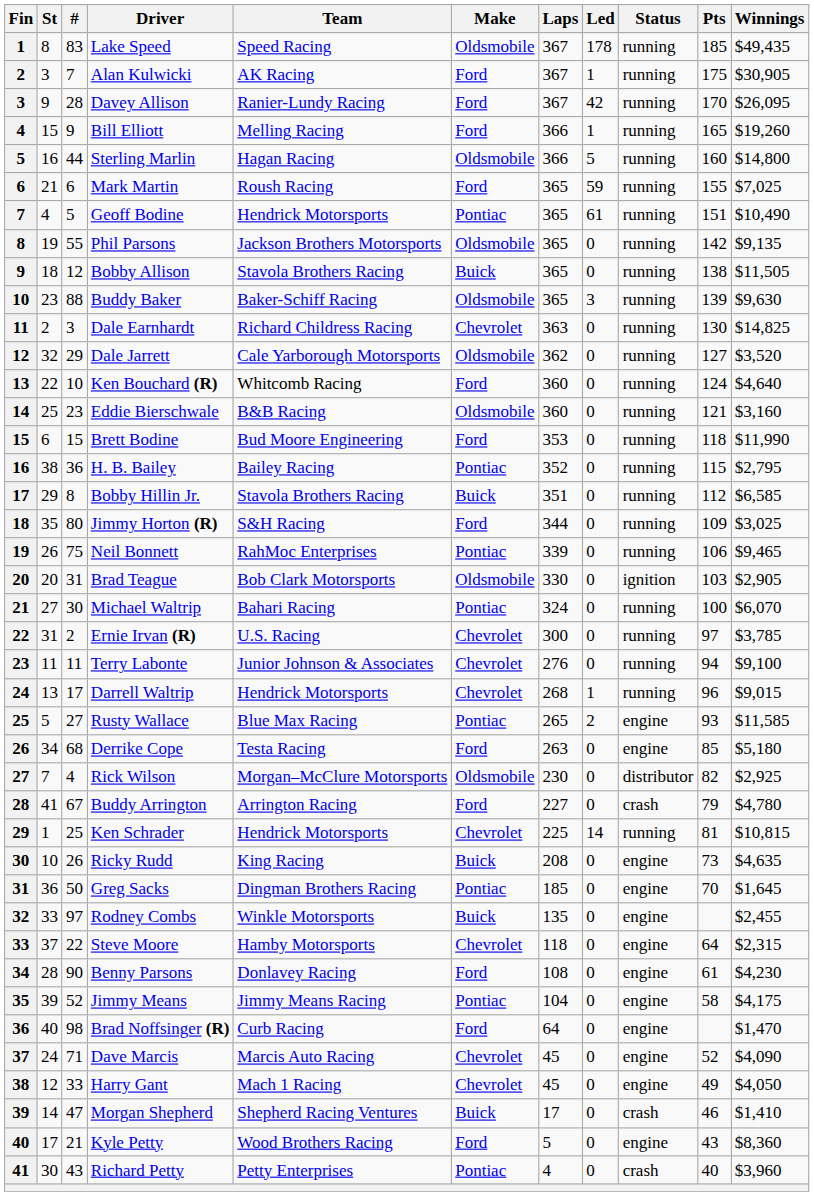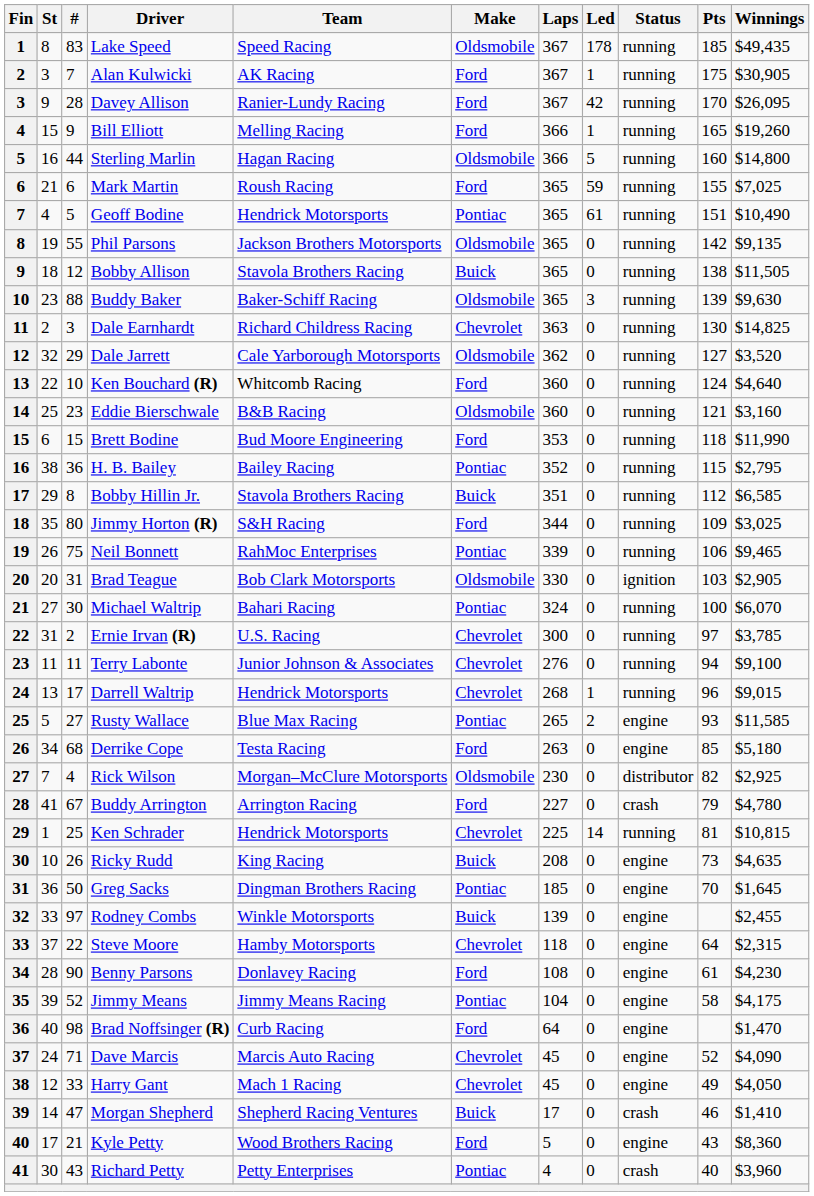 <table class="wikitable" style="font-size:95%">
 <tr>
 <th>Fin</th>
 <th>St</th>
 <th>#</th>
 <th>Driver</th>
 <th>Team</th>
 <th>Make</th>
 <th>Laps</th>
 <th>Led</th>
 <th>Status</th>
 <th>Pts</th>
 <th>Winnings</th>
 </tr>
 <tr>
 <th>1</th>
 <td>8</td>
 <td>83</td>
 <td><a href='#'>Lake Speed</a></td>
 <td><a href='#'>Speed Racing</a></td>
 <td><a href='#'>Oldsmobile</a></td>
 <td>367</td>
 <td>178</td>
 <td>running</td>
 <td>185</td>
 <td>$49,435</td>
 </tr>
 <tr>
 <th>2</th>
 <td>3</td>
 <td>7</td>
 <td><a href='#'>Alan Kulwicki</a></td>
 <td><a href='#'>AK Racing</a></td>
 <td><a href='#'>Ford</a></td>
 <td>367</td>
 <td>1</td>
 <td>running</td>
 <td>175</td>
 <td>$30,905</td>
 </tr>
 <tr>
 <th>3</th>
 <td>9</td>
 <td>28</td>
 <td><a href='#'>Davey Allison</a></td>
 <td><a href='#'>Ranier-Lundy Racing</a></td>
 <td><a href='#'>Ford</a></td>
 <td>367</td>
 <td>42</td>
 <td>running</td>
 <td>170</td>
 <td>$26,095</td>
 </tr>
 <tr>
 <th>4</th>
 <td>15</td>
 <td>9</td>
 <td><a href='#'>Bill Elliott</a></td>
 <td><a href='#'>Melling Racing</a></td>
 <td><a href='#'>Ford</a></td>
 <td>366</td>
 <td>1</td>
 <td>running</td>
 <td>165</td>
 <td>$19,260</td>
 </tr>
 <tr>
 <th>5</th>
 <td>16</td>
 <td>44</td>
 <td><a href='#'>Sterling Marlin</a></td>
 <td><a href='#'>Hagan Racing</a></td>
 <td><a href='#'>Oldsmobile</a></td>
 <td>366</td>
 <td>5</td>
 <td>running</td>
 <td>160</td>
 <td>$14,800</td>
 </tr>
 <tr>
 <th>6</th>
 <td>21</td>
 <td>6</td>
 <td><a href='#'>Mark Martin</a></td>
 <td><a href='#'>Roush Racing</a></td>
 <td><a href='#'>Ford</a></td>
 <td>365</td>
 <td>59</td>
 <td>running</td>
 <td>155</td>
 <td>$7,025</td>
 </tr>
 <tr>
 <th>7</th>
 <td>4</td>
 <td>5</td>
 <td><a href='#'>Geoff Bodine</a></td>
 <td><a href='#'>Hendrick Motorsports</a></td>
 <td><a href='#'>Pontiac</a></td>
 <td>365</td>
 <td>61</td>
 <td>running</td>
 <td>151</td>
 <td>$10,490</td>
 </tr>
 <tr>
 <th>8</th>
 <td>19</td>
 <td>55</td>
 <td><a href='#'>Phil Parsons</a></td>
 <td><a href='#'>Jackson Brothers Motorsports</a></td>
 <td><a href='#'>Oldsmobile</a></td>
 <td>365</td>
 <td>0</td>
 <td>running</td>
 <td>142</td>
 <td>$9,135</td>
 </tr>
 <tr>
 <th>9</th>
 <td>18</td>
 <td>12</td>
 <td><a href='#'>Bobby Allison</a></td>
 <td><a href='#'>Stavola Brothers Racing</a></td>
 <td><a href='#'>Buick</a></td>
 <td>365</td>
 <td>0</td>
 <td>running</td>
 <td>138</td>
 <td>$11,505</td>
 </tr>
 <tr>
 <th>10</th>
 <td>23</td>
 <td>88</td>
 <td><a href='#'>Buddy Baker</a></td>
 <td><a href='#'>Baker-Schiff Racing</a></td>
 <td><a href='#'>Oldsmobile</a></td>
 <td>365</td>
 <td>3</td>
 <td>running</td>
 <td>139</td>
 <td>$9,630</td>
 </tr>
 <tr>
 <th>11</th>
 <td>2</td>
 <td>3</td>
 <td><a href='#'>Dale Earnhardt</a></td>
 <td><a href='#'>Richard Childress Racing</a></td>
 <td><a href='#'>Chevrolet</a></td>
 <td>363</td>
 <td>0</td>
 <td>running</td>
 <td>130</td>
 <td>$14,825</td>
 </tr>
 <tr>
 <th>12</th>
 <td>32</td>
 <td>29</td>
 <td><a href='#'>Dale Jarrett</a></td>
 <td><a href='#'>Cale Yarborough Motorsports</a></td>
 <td><a href='#'>Oldsmobile</a></td>
 <td>362</td>
 <td>0</td>
 <td>running</td>
 <td>127</td>
 <td>$3,520</td>
 </tr>
 <tr>
 <th>13</th>
 <td>22</td>
 <td>10</td>
 <td><a href='#'>Ken Bouchard</a> <strong>(R)</strong></td>
 <td>Whitcomb Racing</td>
 <td><a href='#'>Ford</a></td>
 <td>360</td>
 <td>0</td>
 <td>running</td>
 <td>124</td>
 <td>$4,640</td>
 </tr>
 <tr>
 <th>14</th>
 <td>25</td>
 <td>23</td>
 <td><a href='#'>Eddie Bierschwale</a></td>
 <td><a href='#'>B&B Racing</a></td>
 <td><a href='#'>Oldsmobile</a></td>
 <td>360</td>
 <td>0</td>
 <td>running</td>
 <td>121</td>
 <td>$3,160</td>
 </tr>
 <tr>
 <th>15</th>
 <td>6</td>
 <td>15</td>
 <td><a href='#'>Brett Bodine</a></td>
 <td><a href='#'>Bud Moore Engineering</a></td>
 <td><a href='#'>Ford</a></td>
 <td>353</td>
 <td>0</td>
 <td>running</td>
 <td>118</td>
 <td>$11,990</td>
 </tr>
 <tr>
 <th>16</th>
 <td>38</td>
 <td>36</td>
 <td><a href='#'>H. B. Bailey</a></td>
 <td><a href='#'>Bailey Racing</a></td>
 <td><a href='#'>Pontiac</a></td>
 <td>352</td>
 <td>0</td>
 <td>running</td>
 <td>115</td>
 <td>$2,795</td>
 </tr>
 <tr>
 <th>17</th>
 <td>29</td>
 <td>8</td>
 <td><a href='#'>Bobby Hillin Jr.</a></td>
 <td><a href='#'>Stavola Brothers Racing</a></td>
 <td><a href='#'>Buick</a></td>
 <td>351</td>
 <td>0</td>
 <td>running</td>
 <td>112</td>
 <td>$6,585</td>
 </tr>
 <tr>
 <th>18</th>
 <td>35</td>
 <td>80</td>
 <td><a href='#'>Jimmy Horton</a> <strong>(R)</strong></td>
 <td><a href='#'>S&H Racing</a></td>
 <td><a href='#'>Ford</a></td>
 <td>344</td>
 <td>0</td>
 <td>running</td>
 <td>109</td>
 <td>$3,025</td>
 </tr>
 <tr>
 <th>19</th>
 <td>26</td>
 <td>75</td>
 <td><a href='#'>Neil Bonnett</a></td>
 <td><a href='#'>RahMoc Enterprises</a></td>
 <td><a href='#'>Pontiac</a></td>
 <td>339</td>
 <td>0</td>
 <td>running</td>
 <td>106</td>
 <td>$9,465</td>
 </tr>
 <tr>
 <th>20</th>
 <td>20</td>
 <td>31</td>
 <td><a href='#'>Brad Teague</a></td>
 <td><a href='#'>Bob Clark Motorsports</a></td>
 <td><a href='#'>Oldsmobile</a></td>
 <td>330</td>
 <td>0</td>
 <td>ignition</td>
 <td>103</td>
 <td>$2,905</td>
 </tr>
 <tr>
 <th>21</th>
 <td>27</td>
 <td>30</td>
 <td><a href='#'>Michael Waltrip</a></td>
 <td><a href='#'>Bahari Racing</a></td>
 <td><a href='#'>Pontiac</a></td>
 <td>324</td>
 <td>0</td>
 <td>running</td>
 <td>100</td>
 <td>$6,070</td>
 </tr>
 <tr>
 <th>22</th>
 <td>31</td>
 <td>2</td>
 <td><a href='#'>Ernie Irvan</a> <strong>(R)</strong></td>
 <td><a href='#'>U.S. Racing</a></td>
 <td><a href='#'>Chevrolet</a></td>
 <td>300</td>
 <td>0</td>
 <td>running</td>
 <td>97</td>
 <td>$3,785</td>
 </tr>
 <tr>
 <th>23</th>
 <td>11</td>
 <td>11</td>
 <td><a href='#'>Terry Labonte</a></td>
 <td><a href='#'>Junior Johnson & Associates</a></td>
 <td><a href='#'>Chevrolet</a></td>
 <td>276</td>
 <td>0</td>
 <td>running</td>
 <td>94</td>
 <td>$9,100</td>
 </tr>
 <tr>
 <th>24</th>
 <td>13</td>
 <td>17</td>
 <td><a href='#'>Darrell Waltrip</a></td>
 <td><a href='#'>Hendrick Motorsports</a></td>
 <td><a href='#'>Chevrolet</a></td>
 <td>268</td>
 <td>1</td>
 <td>running</td>
 <td>96</td>
 <td>$9,015</td>
 </tr>
 <tr>
 <th>25</th>
 <td>5</td>
 <td>27</td>
 <td><a href='#'>Rusty Wallace</a></td>
 <td><a href='#'>Blue Max Racing</a></td>
 <td><a href='#'>Pontiac</a></td>
 <td>265</td>
 <td>2</td>
 <td>engine</td>
 <td>93</td>
 <td>$11,585</td>
 </tr>
 <tr>
 <th>26</th>
 <td>34</td>
 <td>68</td>
 <td><a href='#'>Derrike Cope</a></td>
 <td><a href='#'>Testa Racing</a></td>
 <td><a href='#'>Ford</a></td>
 <td>263</td>
 <td>0</td>
 <td>engine</td>
 <td>85</td>
 <td>$5,180</td>
 </tr>
 <tr>
 <th>27</th>
 <td>7</td>
 <td>4</td>
 <td><a href='#'>Rick Wilson</a></td>
 <td><a href='#'>Morgan–McClure Motorsports</a></td>
 <td><a href='#'>Oldsmobile</a></td>
 <td>230</td>
 <td>0</td>
 <td>distributor</td>
 <td>82</td>
 <td>$2,925</td>
 </tr>
 <tr>
 <th>28</th>
 <td>41</td>
 <td>67</td>
 <td><a href='#'>Buddy Arrington</a></td>
 <td><a href='#'>Arrington Racing</a></td>
 <td><a href='#'>Ford</a></td>
 <td>227</td>
 <td>0</td>
 <td>crash</td>
 <td>79</td>
 <td>$4,780</td>
 </tr>
 <tr>
 <th>29</th>
 <td>1</td>
 <td>25</td>
 <td><a href='#'>Ken Schrader</a></td>
 <td><a href='#'>Hendrick Motorsports</a></td>
 <td><a href='#'>Chevrolet</a></td>
 <td>225</td>
 <td>14</td>
 <td>running</td>
 <td>81</td>
 <td>$10,815</td>
 </tr>
 <tr>
 <th>30</th>
 <td>10</td>
 <td>26</td>
 <td><a href='#'>Ricky Rudd</a></td>
 <td><a href='#'>King Racing</a></td>
 <td><a href='#'>Buick</a></td>
 <td>208</td>
 <td>0</td>
 <td>engine</td>
 <td>73</td>
 <td>$4,635</td>
 </tr>
 <tr>
 <th>31</th>
 <td>36</td>
 <td>50</td>
 <td><a href='#'>Greg Sacks</a></td>
 <td><a href='#'>Dingman Brothers Racing</a></td>
 <td><a href='#'>Pontiac</a></td>
 <td>185</td>
 <td>0</td>
 <td>engine</td>
 <td>70</td>
 <td>$1,645</td>
 </tr>
 <tr>
 <th>32</th>
 <td>33</td>
 <td>97</td>
 <td><a href='#'>Rodney Combs</a></td>
 <td><a href='#'>Winkle Motorsports</a></td>
 <td><a href='#'>Buick</a></td>
-<td>135</td>
+<td>139</td>
 <td>0</td>
 <td>engine</td>
 <td></td>
 <td>$2,455</td>
 </tr>
 <tr>
 <th>33</th>
 <td>37</td>
 <td>22</td>
 <td><a href='#'>Steve Moore</a></td>
 <td><a href='#'>Hamby Motorsports</a></td>
 <td><a href='#'>Chevrolet</a></td>
 <td>118</td>
 <td>0</td>
 <td>engine</td>
 <td>64</td>
 <td>$2,315</td>
 </tr>
 <tr>
 <th>34</th>
 <td>28</td>
 <td>90</td>
 <td><a href='#'>Benny Parsons</a></td>
 <td><a href='#'>Donlavey Racing</a></td>
 <td><a href='#'>Ford</a></td>
 <td>108</td>
 <td>0</td>
 <td>engine</td>
 <td>61</td>
 <td>$4,230</td>
 </tr>
 <tr>
 <th>35</th>
 <td>39</td>
 <td>52</td>
 <td><a href='#'>Jimmy Means</a></td>
 <td><a href='#'>Jimmy Means Racing</a></td>
 <td><a href='#'>Pontiac</a></td>
 <td>104</td>
 <td>0</td>
 <td>engine</td>
 <td>58</td>
 <td>$4,175</td>
 </tr>
 <tr>
 <th>36</th>
 <td>40</td>
 <td>98</td>
 <td><a href='#'>Brad Noffsinger</a> <strong>(R)</strong></td>
 <td><a href='#'>Curb Racing</a></td>
 <td><a href='#'>Ford</a></td>
 <td>64</td>
 <td>0</td>
 <td>engine</td>
 <td></td>
 <td>$1,470</td>
 </tr>
 <tr>
 <th>37</th>
 <td>24</td>
 <td>71</td>
 <td><a href='#'>Dave Marcis</a></td>
 <td><a href='#'>Marcis Auto Racing</a></td>
 <td><a href='#'>Chevrolet</a></td>
 <td>45</td>
 <td>0</td>
 <td>engine</td>
 <td>52</td>
 <td>$4,090</td>
 </tr>
 <tr>
 <th>38</th>
 <td>12</td>
 <td>33</td>
 <td><a href='#'>Harry Gant</a></td>
 <td><a href='#'>Mach 1 Racing</a></td>
 <td><a href='#'>Chevrolet</a></td>
 <td>45</td>
 <td>0</td>
 <td>engine</td>
 <td>49</td>
 <td>$4,050</td>
 </tr>
 <tr>
 <th>39</th>
 <td>14</td>
 <td>47</td>
 <td><a href='#'>Morgan Shepherd</a></td>
 <td><a href='#'>Shepherd Racing Ventures</a></td>
 <td><a href='#'>Buick</a></td>
 <td>17</td>
 <td>0</td>
 <td>crash</td>
 <td>46</td>
 <td>$1,410</td>
 </tr>
 <tr>
 <th>40</th>
 <td>17</td>
 <td>21</td>
 <td><a href='#'>Kyle Petty</a></td>
 <td><a href='#'>Wood Brothers Racing</a></td>
 <td><a href='#'>Ford</a></td>
 <td>5</td>
 <td>0</td>
 <td>engine</td>
 <td>43</td>
 <td>$8,360</td>
 </tr>
 <tr>
 <th>41</th>
 <td>30</td>
 <td>43</td>
 <td><a href='#'>Richard Petty</a></td>
 <td><a href='#'>Petty Enterprises</a></td>
 <td><a href='#'>Pontiac</a></td>
 <td>4</td>
 <td>0</td>
 <td>crash</td>
 <td>40</td>
 <td>$3,960</td>
 </tr>
 <tr>
 <th colspan="11"></th>
 </tr>
 </table>
